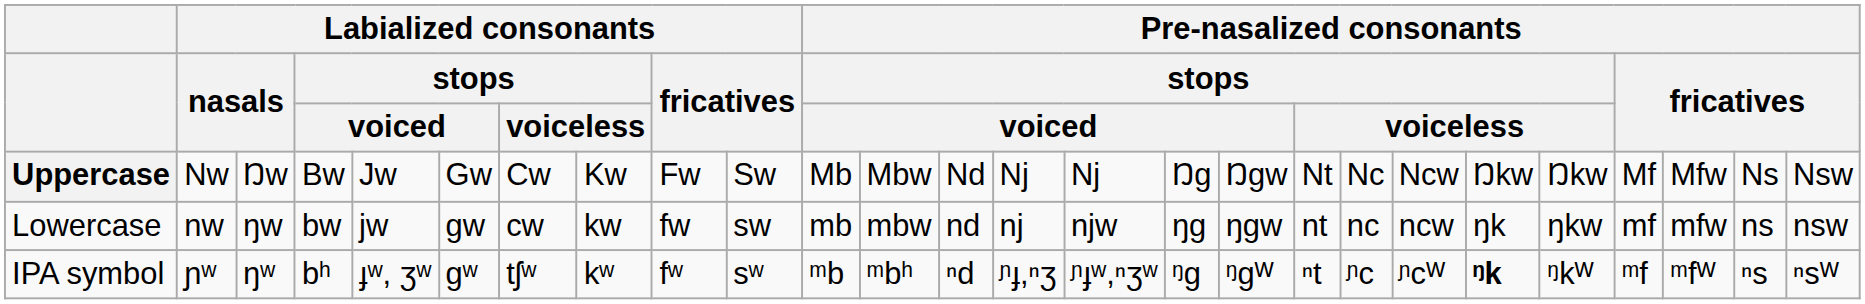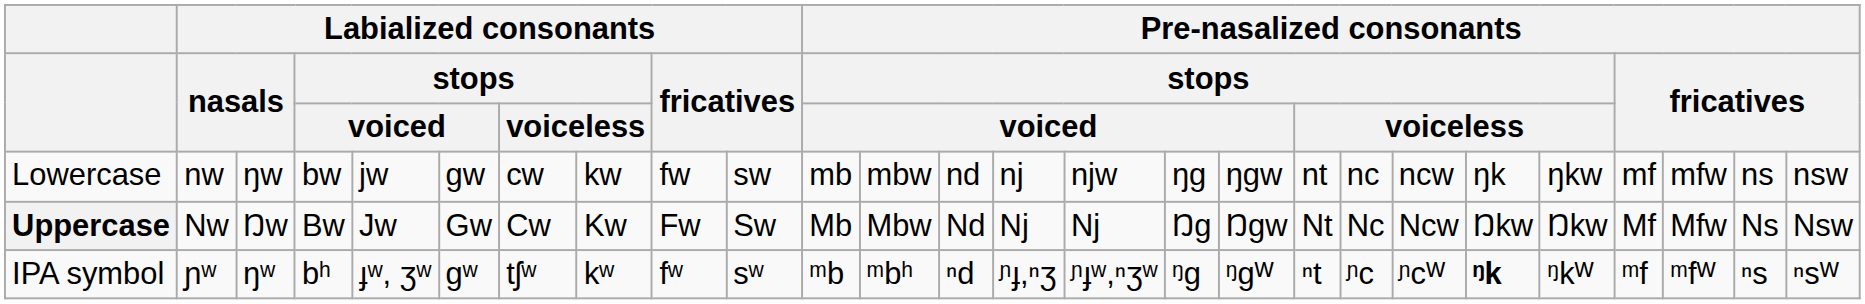 <table class="wikitable">
 <tr>
 <th></th>
 <th colspan="9">Labialized consonants</th>
 <th colspan="16">Pre-nasalized consonants</th>
 </tr>
 <tr>
 <th rowspan="2"></th>
 <th colspan="2" rowspan="2">nasals</th>
 <th colspan="5">stops</th>
 <th colspan="2" rowspan="2">fricatives</th>
 <th colspan="12">stops</th>
 <th colspan="4" rowspan="2">fricatives</th>
 </tr>
 <tr>
 <th colspan="3">voiced</th>
 <th colspan="2">voiceless</th>
 <th colspan="7">voiced</th>
 <th colspan="5">voiceless</th>
+</tr>
+<tr>
+<td>Lowercase</td>
+<td>nw</td>
+<td>ŋw</td>
+<td>bw</td>
+<td>jw</td>
+<td>gw</td>
+<td>cw</td>
+<td>kw</td>
+<td>fw</td>
+<td>sw</td>
+<td>mb</td>
+<td>mbw</td>
+<td>nd</td>
+<td>nj</td>
+<td>njw</td>
+<td>ŋg</td>
+<td>ŋgw</td>
+<td>nt</td>
+<td>nc</td>
+<td>ncw</td>
+<td>ŋk</td>
+<td>ŋkw</td>
+<td>mf</td>
+<td>mfw</td>
+<td>ns</td>
+<td>nsw</td>
 </tr>
 <tr>
 <th>Uppercase</th>
 <td>Nw</td>
 <td>Ŋw</td>
 <td>Bw</td>
 <td>Jw</td>
 <td>Gw</td>
 <td>Cw</td>
 <td>Kw</td>
 <td>Fw</td>
 <td>Sw</td>
 <td>Mb</td>
 <td>Mbw</td>
 <td>Nd</td>
 <td>Nj</td>
 <td>Nj</td>
 <td>Ŋg</td>
 <td>Ŋgw</td>
 <td>Nt</td>
 <td>Nc</td>
 <td>Ncw</td>
 <td>Ŋkw</td>
 <td>Ŋkw</td>
 <td>Mf</td>
 <td>Mfw</td>
 <td>Ns</td>
 <td>Nsw</td>
 </tr>
 <tr>
-<td>Lowercase</td>
-<td>nw</td>
-<td>ŋw</td>
-<td>bw</td>
-<td>jw</td>
-<td>gw</td>
-<td>cw</td>
-<td>kw</td>
-<td>fw</td>
-<td>sw</td>
-<td>mb</td>
-<td>mbw</td>
-<td>nd</td>
-<td>nj</td>
-<td>njw</td>
-<td>ŋg</td>
-<td>ŋgw</td>
-<td>nt</td>
-<td>nc</td>
-<td>ncw</td>
-<td>ŋk</td>
-<td>ŋkw</td>
-<td>mf</td>
-<td>mfw</td>
-<td>ns</td>
-<td>nsw</td>
-</tr>
-<tr>
 <td>IPA symbol</td>
 <td>ɲʷ</td>
 <td>ŋʷ</td>
 <td>bʰ</td>
 <td>ɟʷ, ʒʷ</td>
 <td>gʷ</td>
 <td>tʃʷ</td>
 <td>kʷ</td>
 <td>fʷ</td>
 <td>sʷ</td>
 <td>ᵐb</td>
 <td>ᵐbʰ</td>
 <td>ⁿd</td>
 <td>ᶮɟ,ⁿʒ</td>
 <td>ᶮɟʷ,ⁿʒʷ</td>
 <td>ᵑg</td>
 <td>ᵑgᵂ</td>
 <td>ⁿt</td>
 <td>ᶮc</td>
 <td>ᶮcᵂ</td>
 <td><strong>ᵑk</strong></td>
 <td>ᵑkᵂ</td>
 <td>ᵐf</td>
 <td>ᵐfᵂ</td>
 <td>ⁿs</td>
 <td>ⁿsᵂ</td>
 </tr>
 </table>
